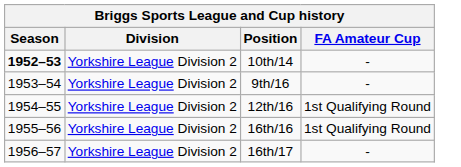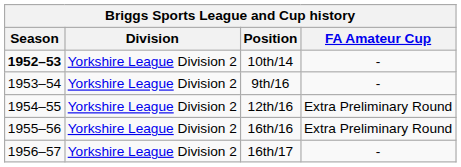 <table class="wikitable collapsible" style="text-align:center;font-size:75%">
 <tr>
 <th colspan="4"><strong>Briggs Sports League and Cup history</strong></th>
 </tr>
 <tr>
 <th>Season</th>
 <th>Division</th>
 <th>Position</th>
 <th><a href='#'>FA Amateur Cup</a></th>
 </tr>
 <tr>
 <td><strong>1952–53</strong></td>
 <td><a href='#'>Yorkshire League</a> Division 2</td>
 <td>10th/14</td>
 <td>-</td>
 </tr>
 <tr>
 <td>1953–54</td>
 <td><a href='#'>Yorkshire League</a> Division 2</td>
 <td>9th/16</td>
 <td>-</td>
 </tr>
 <tr>
 <td>1954–55</td>
 <td><a href='#'>Yorkshire League</a> Division 2</td>
 <td>12th/16</td>
-<td>1st Qualifying Round</td>
+<td>Extra Preliminary Round</td>
 </tr>
 <tr>
 <td>1955–56</td>
 <td><a href='#'>Yorkshire League</a> Division 2</td>
 <td>16th/16</td>
-<td>1st Qualifying Round</td>
+<td>Extra Preliminary Round</td>
 </tr>
 <tr>
 <td>1956–57</td>
 <td><a href='#'>Yorkshire League</a> Division 2</td>
 <td>16th/17</td>
 <td>-</td>
 </tr>
 </table>
